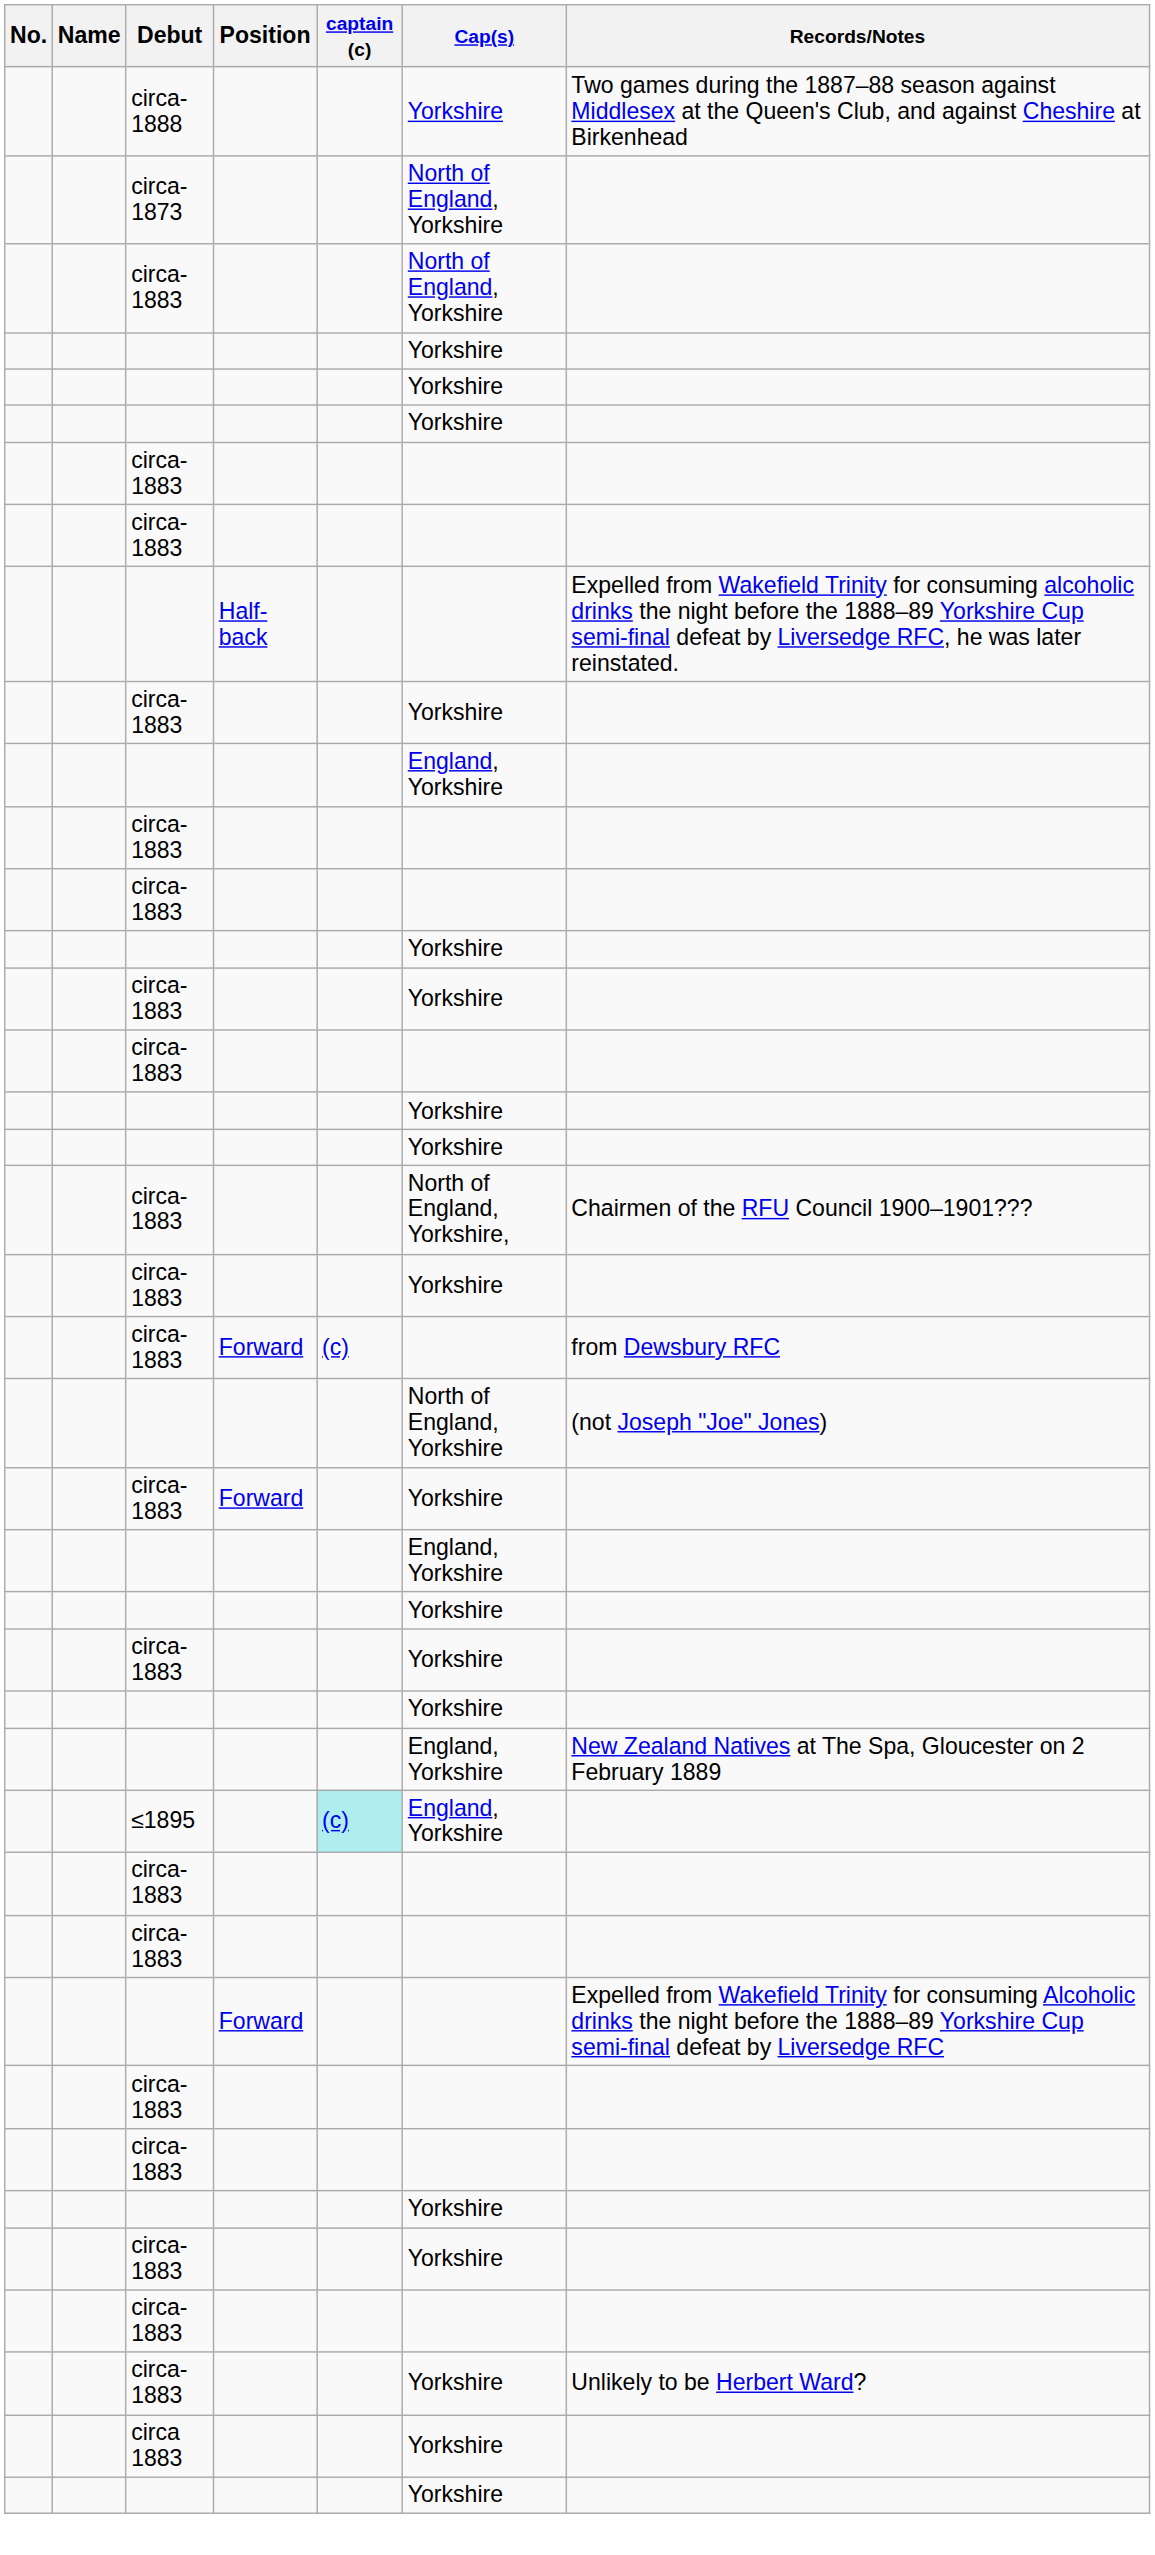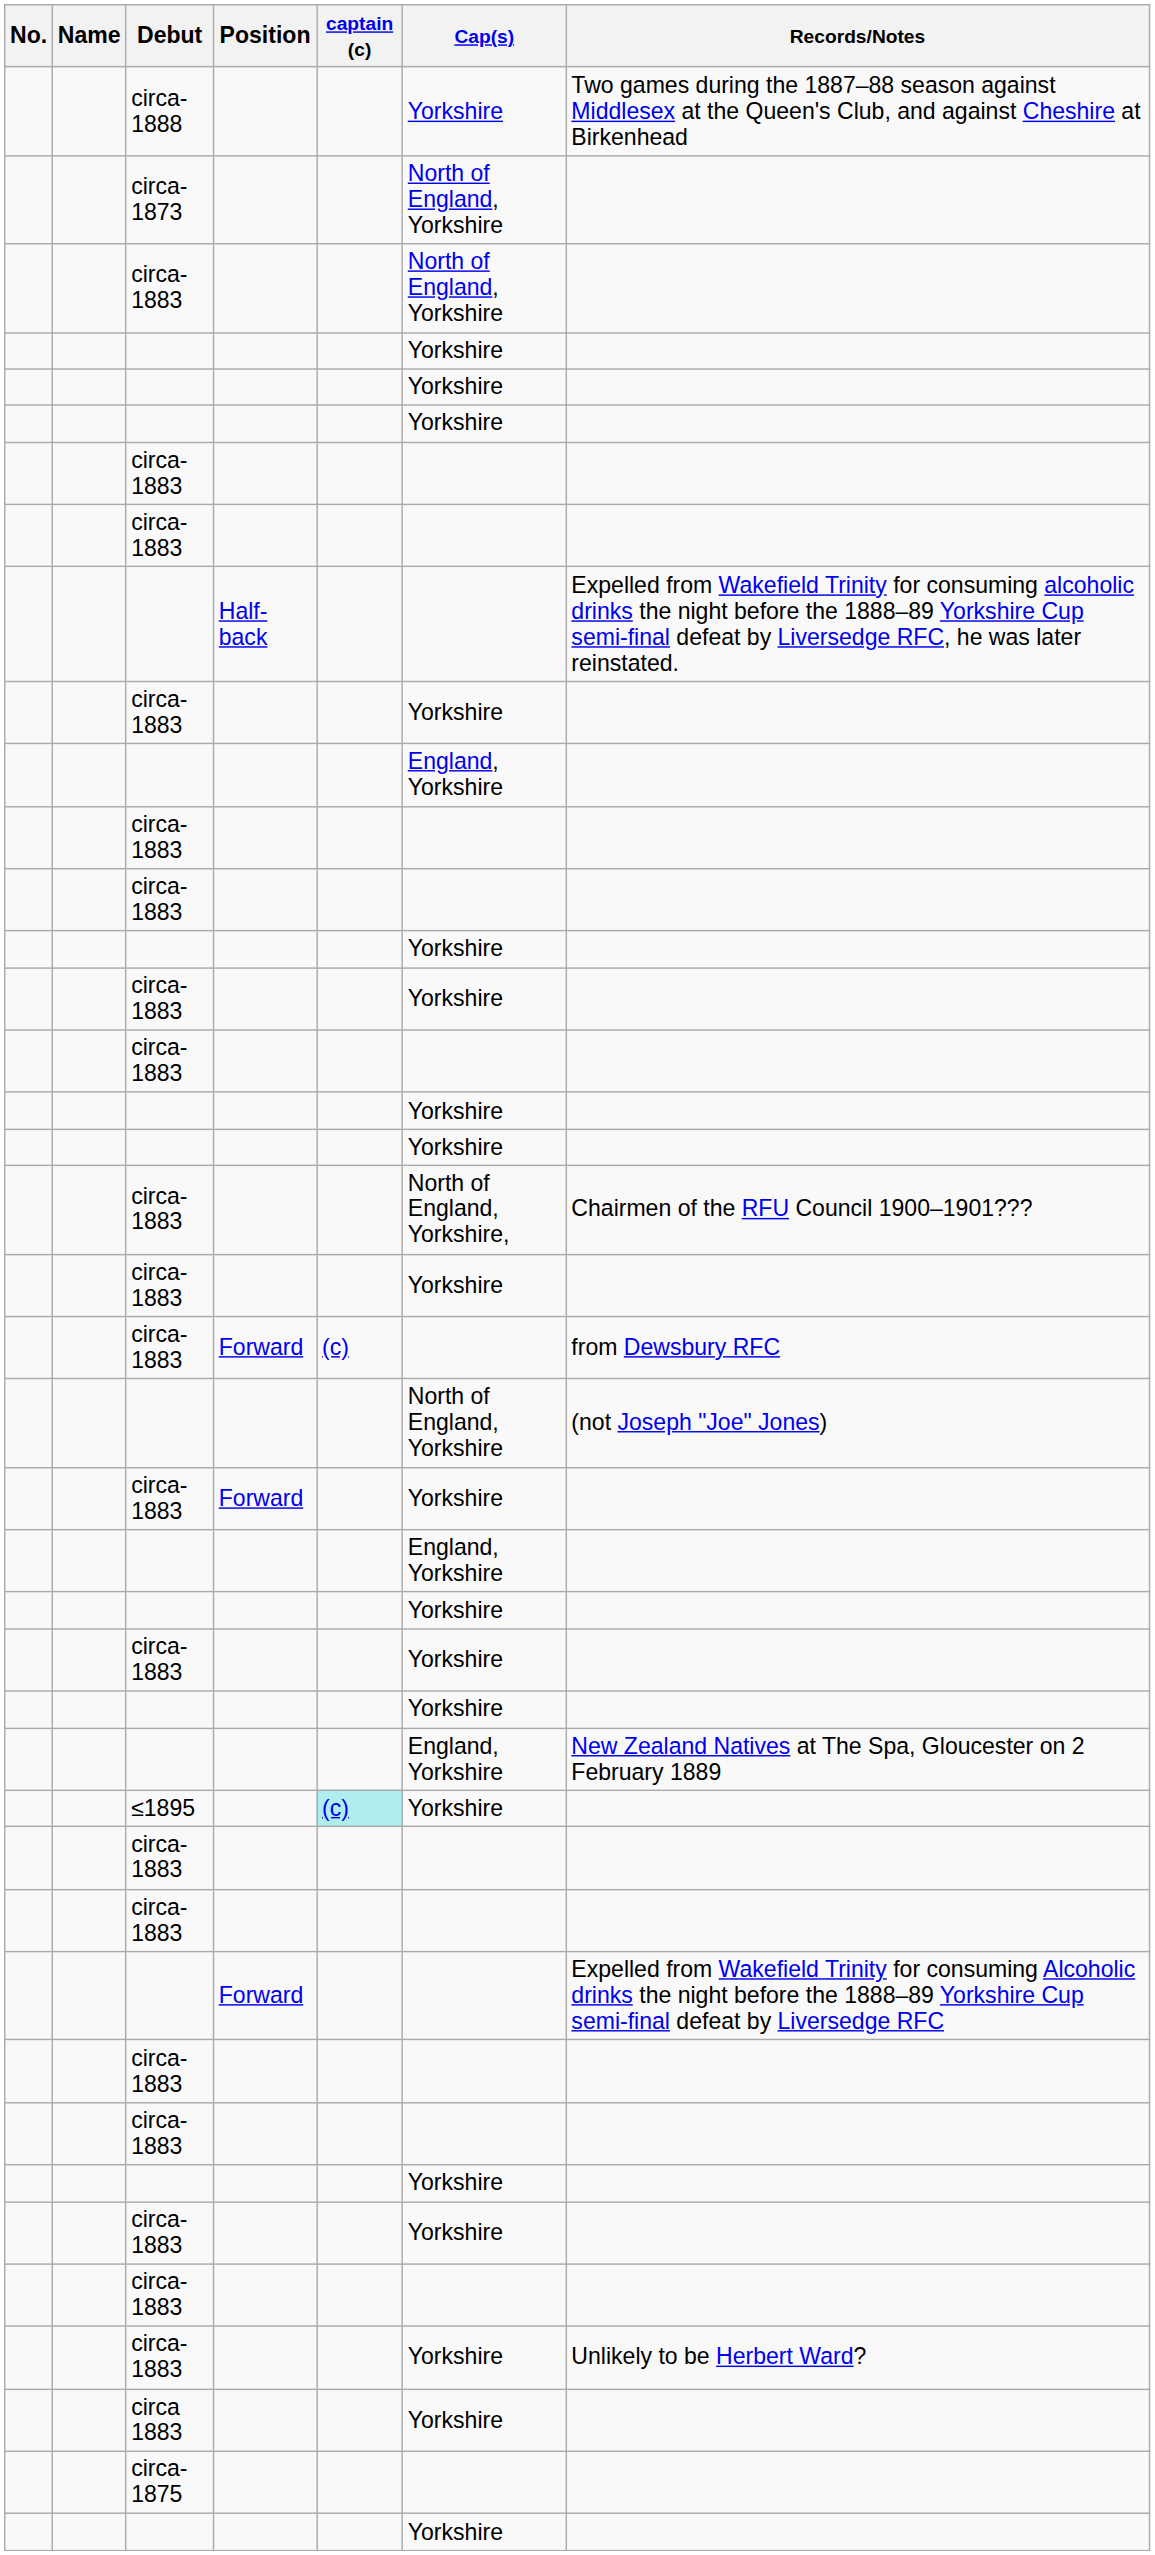 <table class="wikitable sortable" style="width:90%;">
 <tr>
 <th>No.</th>
 <th>Name</th>
 <th>Debut</th>
 <th>Position</th>
 <th><small><a href='#'>captain</a> (c)</small></th>
 <th><small><a href='#'>Cap(s)</a></small></th>
 <th><small>Records/Notes</small></th>
 </tr>
 <tr>
 <td></td>
 <td></td>
 <td>circa-1888</td>
 <td></td>
 <td></td>
 <td><a href='#'>Yorkshire</a></td>
 <td>Two games during the 1887–88 season against <a href='#'>Middlesex</a> at the Queen's Club, and against <a href='#'>Cheshire</a> at Birkenhead</td>
 </tr>
 <tr>
 <td></td>
 <td></td>
 <td>circa-1873</td>
 <td></td>
 <td></td>
 <td><a href='#'>North of England</a>, Yorkshire</td>
 <td></td>
 </tr>
 <tr>
 <td></td>
 <td></td>
 <td>circa-1883</td>
 <td></td>
 <td></td>
 <td><a href='#'>North of England</a>, Yorkshire</td>
 <td></td>
 </tr>
 <tr>
 <td></td>
 <td></td>
 <td></td>
 <td></td>
 <td></td>
 <td>Yorkshire</td>
 <td></td>
 </tr>
 <tr>
 <td></td>
 <td></td>
 <td></td>
 <td></td>
 <td></td>
 <td>Yorkshire</td>
 <td></td>
 </tr>
 <tr>
 <td></td>
 <td></td>
 <td></td>
 <td></td>
 <td></td>
 <td>Yorkshire</td>
 <td></td>
 </tr>
 <tr>
 <td></td>
 <td></td>
 <td>circa-1883</td>
 <td></td>
 <td></td>
 <td></td>
 <td></td>
 </tr>
 <tr>
 <td></td>
 <td></td>
 <td>circa-1883</td>
 <td></td>
 <td></td>
 <td></td>
 <td></td>
 </tr>
 <tr>
 <td></td>
 <td></td>
 <td></td>
 <td><a href='#'>Half-back</a></td>
 <td></td>
 <td></td>
 <td>Expelled from <a href='#'>Wakefield Trinity</a> for consuming <a href='#'>alcoholic drinks</a> the night before the 1888–89 <a href='#'>Yorkshire Cup</a> <a href='#'>semi-final</a> defeat by <a href='#'>Liversedge RFC</a>, he was later reinstated.</td>
 </tr>
 <tr>
 <td></td>
 <td></td>
 <td>circa-1883</td>
 <td></td>
 <td></td>
 <td>Yorkshire</td>
 <td></td>
 </tr>
 <tr>
 <td></td>
 <td></td>
 <td></td>
 <td></td>
 <td></td>
 <td><a href='#'>England</a>, Yorkshire</td>
 <td></td>
 </tr>
 <tr>
 <td></td>
 <td></td>
 <td>circa-1883</td>
 <td></td>
 <td></td>
 <td></td>
 <td></td>
 </tr>
 <tr>
 <td></td>
 <td></td>
 <td>circa-1883</td>
 <td></td>
 <td></td>
 <td></td>
 <td></td>
 </tr>
 <tr>
 <td></td>
 <td></td>
 <td></td>
 <td></td>
 <td></td>
 <td>Yorkshire</td>
 <td></td>
 </tr>
 <tr>
 <td></td>
 <td></td>
 <td>circa-1883</td>
 <td></td>
 <td></td>
 <td>Yorkshire</td>
 <td></td>
 </tr>
 <tr>
 <td></td>
 <td></td>
 <td>circa-1883</td>
 <td></td>
 <td></td>
 <td></td>
 <td></td>
 </tr>
 <tr>
 <td></td>
 <td></td>
 <td></td>
 <td></td>
 <td></td>
 <td>Yorkshire</td>
 <td></td>
 </tr>
 <tr>
 <td></td>
 <td></td>
 <td></td>
 <td></td>
 <td></td>
 <td>Yorkshire</td>
 <td></td>
 </tr>
 <tr>
 <td></td>
 <td></td>
 <td>circa-1883</td>
 <td></td>
 <td></td>
 <td>North of England, Yorkshire,</td>
 <td>Chairmen of the <a href='#'>RFU</a> Council 1900–1901???</td>
 </tr>
 <tr>
 <td></td>
 <td></td>
 <td>circa-1883</td>
 <td></td>
 <td></td>
 <td>Yorkshire</td>
 <td></td>
 </tr>
 <tr>
 <td></td>
 <td></td>
 <td>circa-1883</td>
 <td><a href='#'>Forward</a></td>
 <td><a href='#'>(c)</a></td>
 <td></td>
 <td>from <a href='#'>Dewsbury RFC</a></td>
 </tr>
 <tr>
 <td></td>
 <td></td>
 <td></td>
 <td></td>
 <td></td>
 <td>North of England, Yorkshire</td>
 <td>(not <a href='#'>Joseph "Joe" Jones</a>)</td>
 </tr>
 <tr>
 <td></td>
 <td></td>
 <td>circa-1883</td>
 <td><a href='#'>Forward</a></td>
 <td></td>
 <td>Yorkshire</td>
 <td></td>
 </tr>
 <tr>
 <td></td>
 <td></td>
 <td></td>
 <td></td>
 <td></td>
 <td>England, Yorkshire</td>
 <td></td>
 </tr>
 <tr>
 <td></td>
 <td></td>
 <td></td>
 <td></td>
 <td></td>
 <td>Yorkshire</td>
 <td></td>
 </tr>
 <tr>
 <td></td>
 <td></td>
 <td>circa-1883</td>
 <td></td>
 <td></td>
 <td>Yorkshire</td>
 <td></td>
 </tr>
 <tr>
 <td></td>
 <td></td>
 <td></td>
 <td></td>
 <td></td>
 <td>Yorkshire</td>
 <td></td>
 </tr>
 <tr>
 <td></td>
 <td></td>
 <td></td>
 <td></td>
 <td></td>
 <td>England, Yorkshire</td>
 <td><a href='#'>New Zealand Natives</a> at The Spa, Gloucester on 2 February 1889 </td>
 </tr>
 <tr>
 <td></td>
 <td></td>
 <td>≤1895</td>
 <td></td>
 <td style="background: paleturquoise;"><a href='#'>(c)</a></td>
-<td><a href='#'>England</a>, Yorkshire</td>
+<td>Yorkshire</td>
 <td></td>
 </tr>
 <tr>
 <td></td>
 <td></td>
 <td>circa-1883</td>
 <td></td>
 <td></td>
 <td></td>
 <td></td>
 </tr>
 <tr>
 <td></td>
 <td></td>
 <td>circa-1883</td>
 <td></td>
 <td></td>
 <td></td>
 <td></td>
 </tr>
 <tr>
 <td></td>
 <td></td>
 <td></td>
 <td><a href='#'>Forward</a></td>
 <td></td>
 <td></td>
 <td>Expelled from <a href='#'>Wakefield Trinity</a> for consuming <a href='#'>Alcoholic drinks</a> the night before the 1888–89 <a href='#'>Yorkshire Cup</a> <a href='#'>semi-final</a> defeat by <a href='#'>Liversedge RFC</a></td>
 </tr>
 <tr>
 <td></td>
 <td></td>
 <td>circa-1883</td>
 <td></td>
 <td></td>
 <td></td>
 <td></td>
 </tr>
 <tr>
 <td></td>
 <td></td>
 <td>circa-1883</td>
 <td></td>
 <td></td>
 <td></td>
 <td></td>
 </tr>
 <tr>
 <td></td>
 <td></td>
 <td></td>
 <td></td>
 <td></td>
 <td>Yorkshire</td>
 <td></td>
 </tr>
 <tr>
 <td></td>
 <td></td>
 <td>circa-1883</td>
 <td></td>
 <td></td>
 <td>Yorkshire</td>
 <td></td>
 </tr>
 <tr>
 <td></td>
 <td></td>
 <td>circa-1883</td>
 <td></td>
 <td></td>
 <td></td>
 <td></td>
 </tr>
 <tr>
 <td></td>
 <td></td>
 <td>circa-1883</td>
 <td></td>
 <td></td>
 <td>Yorkshire</td>
 <td>Unlikely to be <a href='#'>Herbert Ward</a>?</td>
 </tr>
 <tr>
 <td></td>
 <td></td>
 <td>circa 1883</td>
 <td></td>
 <td></td>
 <td>Yorkshire</td>
 <td></td>
 </tr>
 <tr>
 <td></td>
 <td></td>
+<td>circa-1875</td>
+<td></td>
+<td></td>
+<td></td>
+<td></td>
+</tr>
+<tr>
+<td></td>
+<td></td>
 <td></td>
 <td></td>
 <td></td>
 <td>Yorkshire</td>
 <td></td>
 </tr>
 </table>
